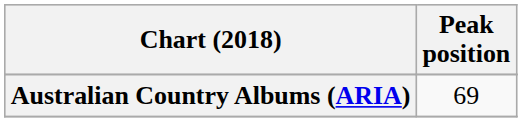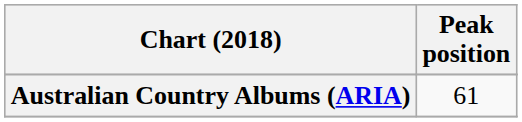 <table class="wikitable plainrowheaders" style="text-align:center">
 <tr>
 <th scope="col">Chart (2018)</th>
 <th scope="col">Peak<br> position</th>
 </tr>
 <tr>
 </tr>
 <tr>
 <th scope="row">Australian Country Albums (<a href='#'>ARIA</a>)</th>
-<td>69</td>
+<td>61</td>
 </tr>
 <tr>
 </tr>
 </table>
